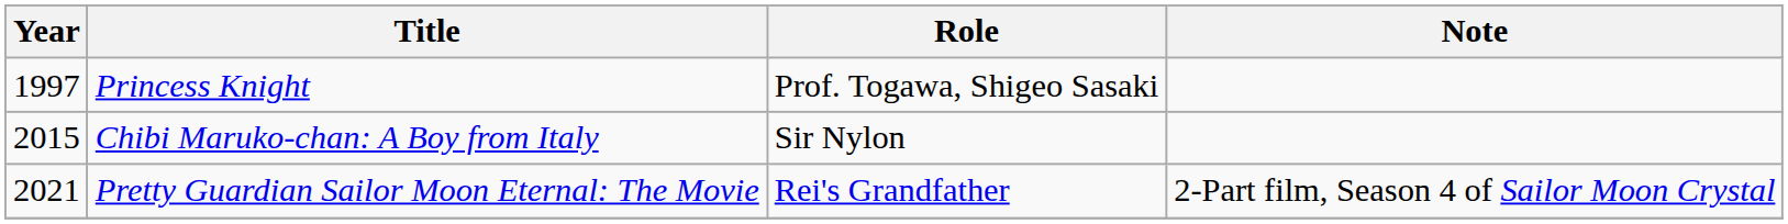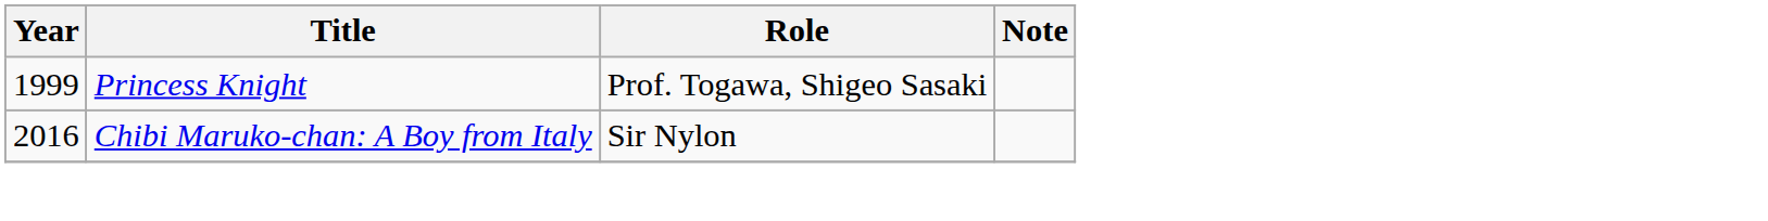 <table class="wikitable">
 <tr>
 <th>Year</th>
 <th>Title</th>
 <th>Role</th>
 <th>Note</th>
 </tr>
 <tr>
-<td>1997</td>
+<td>1999</td>
 <td><em><a href='#'>Princess Knight</a></em></td>
 <td>Prof. Togawa, Shigeo Sasaki</td>
 <td></td>
 </tr>
 <tr>
-<td>2015</td>
+<td>2016</td>
 <td><em><a href='#'>Chibi Maruko-chan: A Boy from Italy</a></em></td>
 <td>Sir Nylon</td>
 <td></td>
 </tr>
 <tr>
-<td>2021</td>
-<td><em><a href='#'>Pretty Guardian Sailor Moon Eternal: The Movie</a></em></td>
-<td><a href='#'>Rei's Grandfather</a></td>
-<td>2-Part film, Season 4 of <em><a href='#'>Sailor Moon Crystal</a></em> </td>
-</tr>
-<tr>
 </tr>
 </table>
